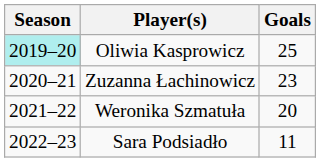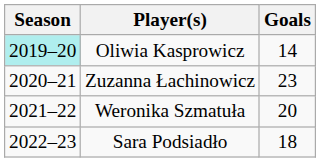 <table class="wikitable" style="text-align: center">
 <tr>
 <th>Season</th>
 <th>Player(s)</th>
 <th>Goals</th>
 </tr>
 <tr>
 <td style="background: paleturquoise;">2019–20</td>
 <td>Oliwia Kasprowicz</td>
-<td>25</td>
+<td>14</td>
 </tr>
 <tr>
 <td>2020–21</td>
 <td>Zuzanna Łachinowicz</td>
 <td>23</td>
 </tr>
 <tr>
 <td>2021–22</td>
 <td>Weronika Szmatuła</td>
 <td>20</td>
 </tr>
 <tr>
 <td>2022–23</td>
 <td>Sara Podsiadło</td>
-<td>11</td>
+<td>18</td>
 </tr>
 </table>
